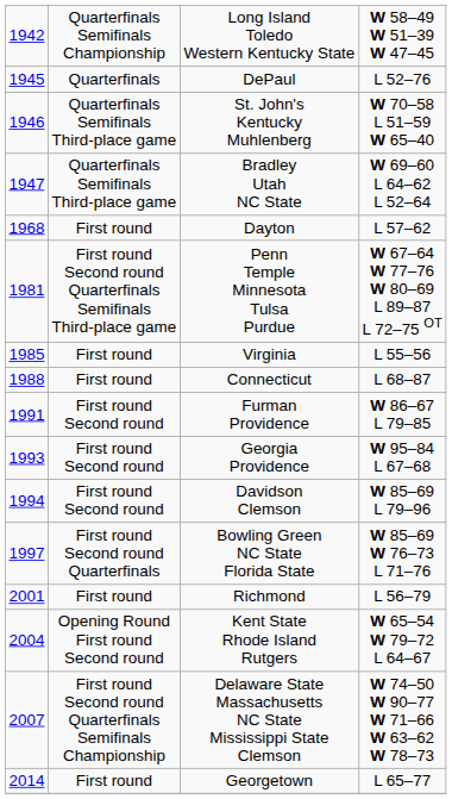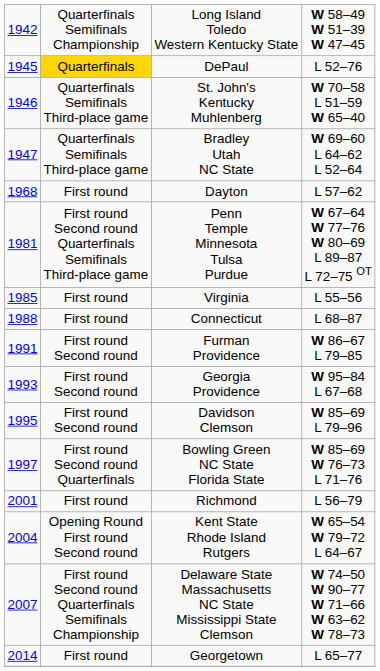 <table class="wikitable">
 <tr align="center">
 <td><a href='#'>1942</a></td>
 <td>Quarterfinals<br>Semifinals<br>Championship</td>
 <td>Long Island<br>Toledo<br>Western Kentucky State</td>
 <td><strong>W</strong> 58–49<br><strong>W</strong> 51–39<br><strong>W</strong> 47–45</td>
 </tr>
 <tr align="center">
 <td><a href='#'>1945</a></td>
-<td>Quarterfinals</td>
+<td style="background: gold;">Quarterfinals</td>
 <td>DePaul</td>
 <td>L 52–76</td>
 </tr>
 <tr align="center">
 <td><a href='#'>1946</a></td>
 <td>Quarterfinals<br>Semifinals<br>Third-place game</td>
 <td>St. John's<br>Kentucky<br>Muhlenberg</td>
 <td><strong>W</strong> 70–58<br>L 51–59<br><strong>W</strong> 65–40</td>
 </tr>
 <tr align="center">
 <td><a href='#'>1947</a></td>
 <td>Quarterfinals<br>Semifinals<br>Third-place game</td>
 <td>Bradley<br>Utah<br>NC State</td>
 <td><strong>W</strong> 69–60<br>L 64–62<br>L 52–64</td>
 </tr>
 <tr align="center">
 <td><a href='#'>1968</a></td>
 <td>First round</td>
 <td>Dayton</td>
 <td>L 57–62</td>
 </tr>
 <tr align="center">
 <td><a href='#'>1981</a></td>
 <td>First round<br>Second round<br>Quarterfinals<br>Semifinals<br>Third-place game</td>
 <td>Penn<br>Temple<br>Minnesota<br>Tulsa<br>Purdue</td>
 <td><strong>W</strong> 67–64<br><strong>W</strong> 77–76<br><strong>W</strong> 80–69<br>L 89–87<br>L 72–75 <sup>OT</sup></td>
 </tr>
 <tr align="center">
 <td><a href='#'>1985</a></td>
 <td>First round</td>
 <td>Virginia</td>
 <td>L 55–56</td>
 </tr>
 <tr align="center">
 <td><a href='#'>1988</a></td>
 <td>First round</td>
 <td>Connecticut</td>
 <td>L 68–87</td>
 </tr>
 <tr align="center">
 <td><a href='#'>1991</a></td>
 <td>First round<br>Second round</td>
 <td>Furman<br>Providence</td>
 <td><strong>W</strong> 86–67<br>L 79–85</td>
 </tr>
 <tr align="center">
 <td><a href='#'>1993</a></td>
 <td>First round<br>Second round</td>
 <td>Georgia<br>Providence</td>
 <td><strong>W</strong> 95–84<br>L 67–68</td>
 </tr>
 <tr align="center">
-<td><a href='#'>1994</a></td>
+<td><a href='#'>1995</a></td>
 <td>First round<br>Second round</td>
 <td>Davidson<br>Clemson</td>
 <td><strong>W</strong> 85–69<br>L 79–96</td>
 </tr>
 <tr align="center">
 <td><a href='#'>1997</a></td>
 <td>First round<br>Second round<br>Quarterfinals</td>
 <td>Bowling Green<br>NC State<br>Florida State</td>
 <td><strong>W</strong> 85–69<br><strong>W</strong> 76–73<br>L 71–76</td>
 </tr>
 <tr align="center">
 <td><a href='#'>2001</a></td>
 <td>First round</td>
 <td>Richmond</td>
 <td>L 56–79</td>
 </tr>
 <tr align="center">
 <td><a href='#'>2004</a></td>
 <td>Opening Round<br>First round<br>Second round</td>
 <td>Kent State<br>Rhode Island<br>Rutgers</td>
 <td><strong>W</strong> 65–54<br><strong>W</strong> 79–72<br>L 64–67</td>
 </tr>
 <tr align="center">
 <td><a href='#'>2007</a></td>
 <td>First round<br>Second round<br>Quarterfinals<br>Semifinals<br>Championship</td>
 <td>Delaware State<br>Massachusetts<br>NC State<br>Mississippi State<br>Clemson</td>
 <td><strong>W</strong> 74–50<br><strong>W</strong> 90–77<br><strong>W</strong> 71–66<br><strong>W</strong> 63–62<br><strong>W</strong> 78–73</td>
 </tr>
 <tr align="center">
 <td><a href='#'>2014</a></td>
 <td>First round</td>
 <td>Georgetown</td>
 <td>L 65–77</td>
 </tr>
 <tr align="center">
 </tr>
 </table>
